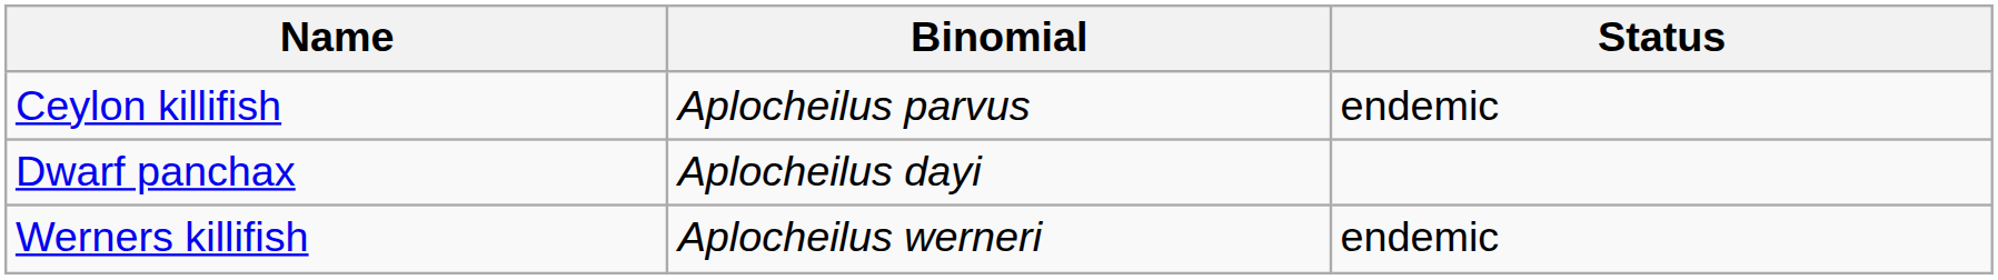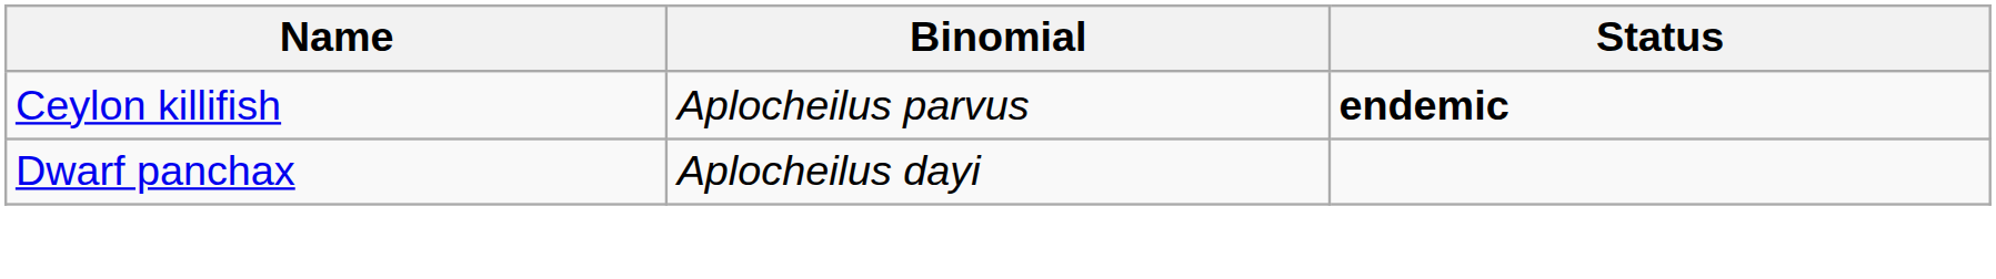 <table width=60% class="wikitable">
 <tr>
 <th width=20%>Name</th>
 <th width=20%>Binomial</th>
 <th width=20%>Status</th>
 </tr>
 <tr>
 <td><a href='#'>Ceylon killifish</a></td>
 <td><em>Aplocheilus parvus</em></td>
-<td>endemic</td>
+<td><strong>endemic</strong></td>
 </tr>
 <tr>
 <td><a href='#'>Dwarf panchax</a></td>
 <td><em>Aplocheilus dayi</em></td>
 <td></td>
 </tr>
-<tr>
-<td><a href='#'>Werners killifish</a></td>
-<td><em>Aplocheilus werneri</em></td>
-<td>endemic</td>
-</tr>
 </table>
